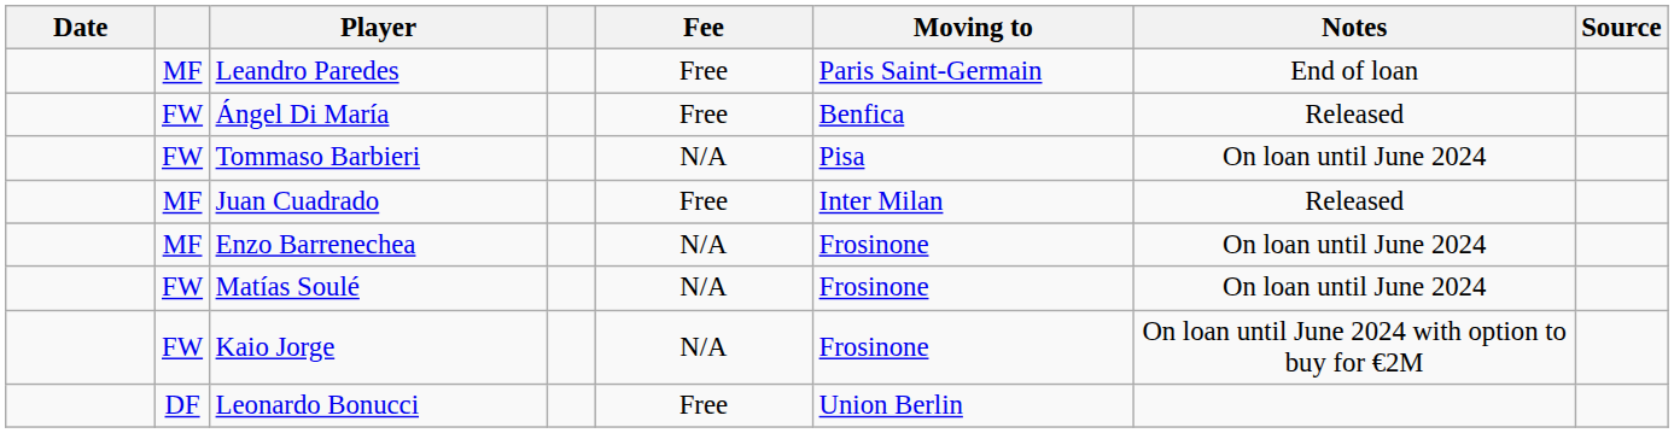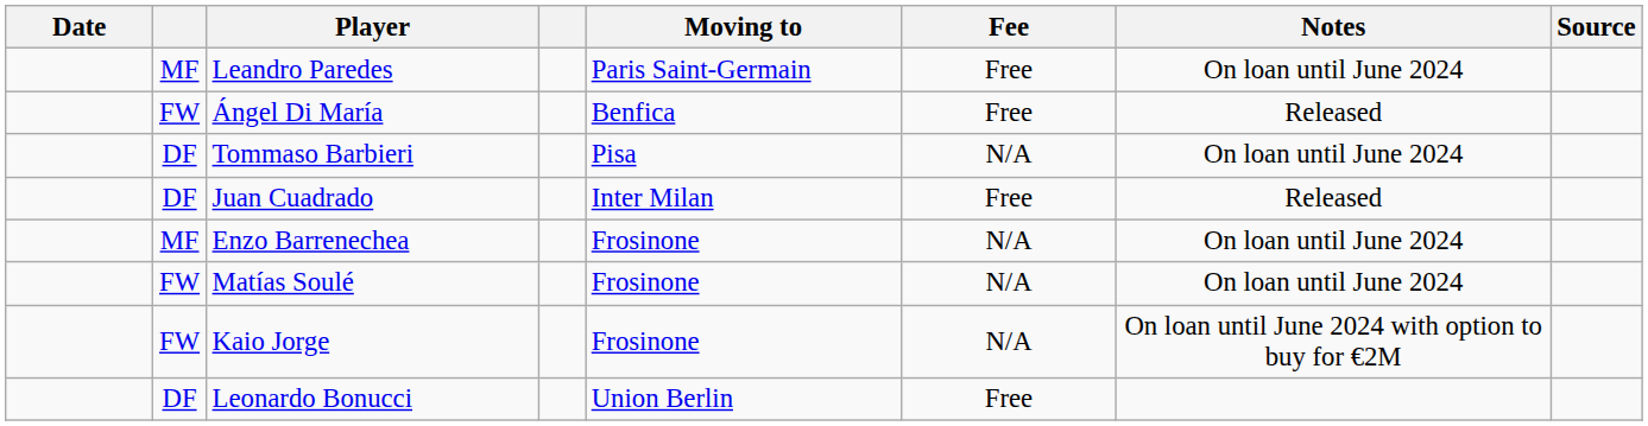 <table class="wikitable sortable">
 <tr>
 <th style="width:80px;">Date</th>
 <th style="width:20px;"></th>
 <th style="width:190px;">Player</th>
 <th style="width:20px;"></th>
+<th style="width:180px;">Moving to</th>
 <th style="width:120px;" class="unsortable">Fee</th>
-<th style="width:180px;">Moving to</th>
 <th style="width:250px;" class="unsortable">Notes</th>
 <th style="width:20px;">Source</th>
 </tr>
 <tr>
 <td></td>
 <td align="center"><a href='#'>MF</a></td>
 <td> <a href='#'>Leandro Paredes</a></td>
 <td align="center"></td>
+<td> <a href='#'>Paris Saint-Germain</a></td>
 <td align="center">Free</td>
-<td> <a href='#'>Paris Saint-Germain</a></td>
-<td align="center">End of loan</td>
+<td align="center">On loan until June 2024</td>
 <td></td>
 </tr>
 <tr>
 <td></td>
 <td align="center"><a href='#'>FW</a></td>
 <td> <a href='#'>Ángel Di María</a></td>
 <td align="center"></td>
+<td> <a href='#'>Benfica</a></td>
 <td align="center">Free</td>
-<td> <a href='#'>Benfica</a></td>
 <td align="center">Released</td>
 <td></td>
 </tr>
 <tr>
 <td></td>
-<td align="center"><a href='#'>FW</a></td>
+<td align="center"><a href='#'>DF</a></td>
 <td> <a href='#'>Tommaso Barbieri</a></td>
 <td align="center"></td>
+<td> <a href='#'>Pisa</a></td>
 <td align="center">N/A</td>
-<td> <a href='#'>Pisa</a></td>
 <td align="center">On loan until June 2024</td>
 <td></td>
 </tr>
 <tr>
 <td></td>
-<td align="center"><a href='#'>MF</a></td>
+<td align="center"><a href='#'>DF</a></td>
 <td> <a href='#'>Juan Cuadrado</a></td>
 <td align="center"></td>
+<td> <a href='#'>Inter Milan</a></td>
 <td align="center">Free</td>
-<td> <a href='#'>Inter Milan</a></td>
 <td align="center">Released</td>
 <td></td>
 </tr>
 <tr>
 <td></td>
 <td align="center"><a href='#'>MF</a></td>
 <td> <a href='#'>Enzo Barrenechea</a></td>
 <td align="center"></td>
+<td> <a href='#'>Frosinone</a></td>
 <td align="center">N/A</td>
-<td> <a href='#'>Frosinone</a></td>
 <td align="center">On loan until June 2024</td>
 <td></td>
 </tr>
 <tr>
 <td></td>
 <td align="center"><a href='#'>FW</a></td>
 <td> <a href='#'>Matías Soulé</a></td>
 <td align="center"></td>
+<td> <a href='#'>Frosinone</a></td>
 <td align="center">N/A</td>
-<td> <a href='#'>Frosinone</a></td>
 <td align="center">On loan until June 2024</td>
 <td></td>
 </tr>
 <tr>
 <td></td>
 <td align="center"><a href='#'>FW</a></td>
 <td> <a href='#'>Kaio Jorge</a></td>
 <td align="center"></td>
+<td> <a href='#'>Frosinone</a></td>
 <td align="center">N/A</td>
-<td> <a href='#'>Frosinone</a></td>
 <td align="center">On loan until June 2024 with option to buy for €2M</td>
 <td></td>
 </tr>
 <tr>
 <td></td>
 <td align="center"><a href='#'>DF</a></td>
 <td> <a href='#'>Leonardo Bonucci</a></td>
 <td align="center"></td>
+<td> <a href='#'>Union Berlin</a></td>
 <td align="center">Free</td>
-<td> <a href='#'>Union Berlin</a></td>
 <td align="center"></td>
 <td></td>
 </tr>
 </table>
